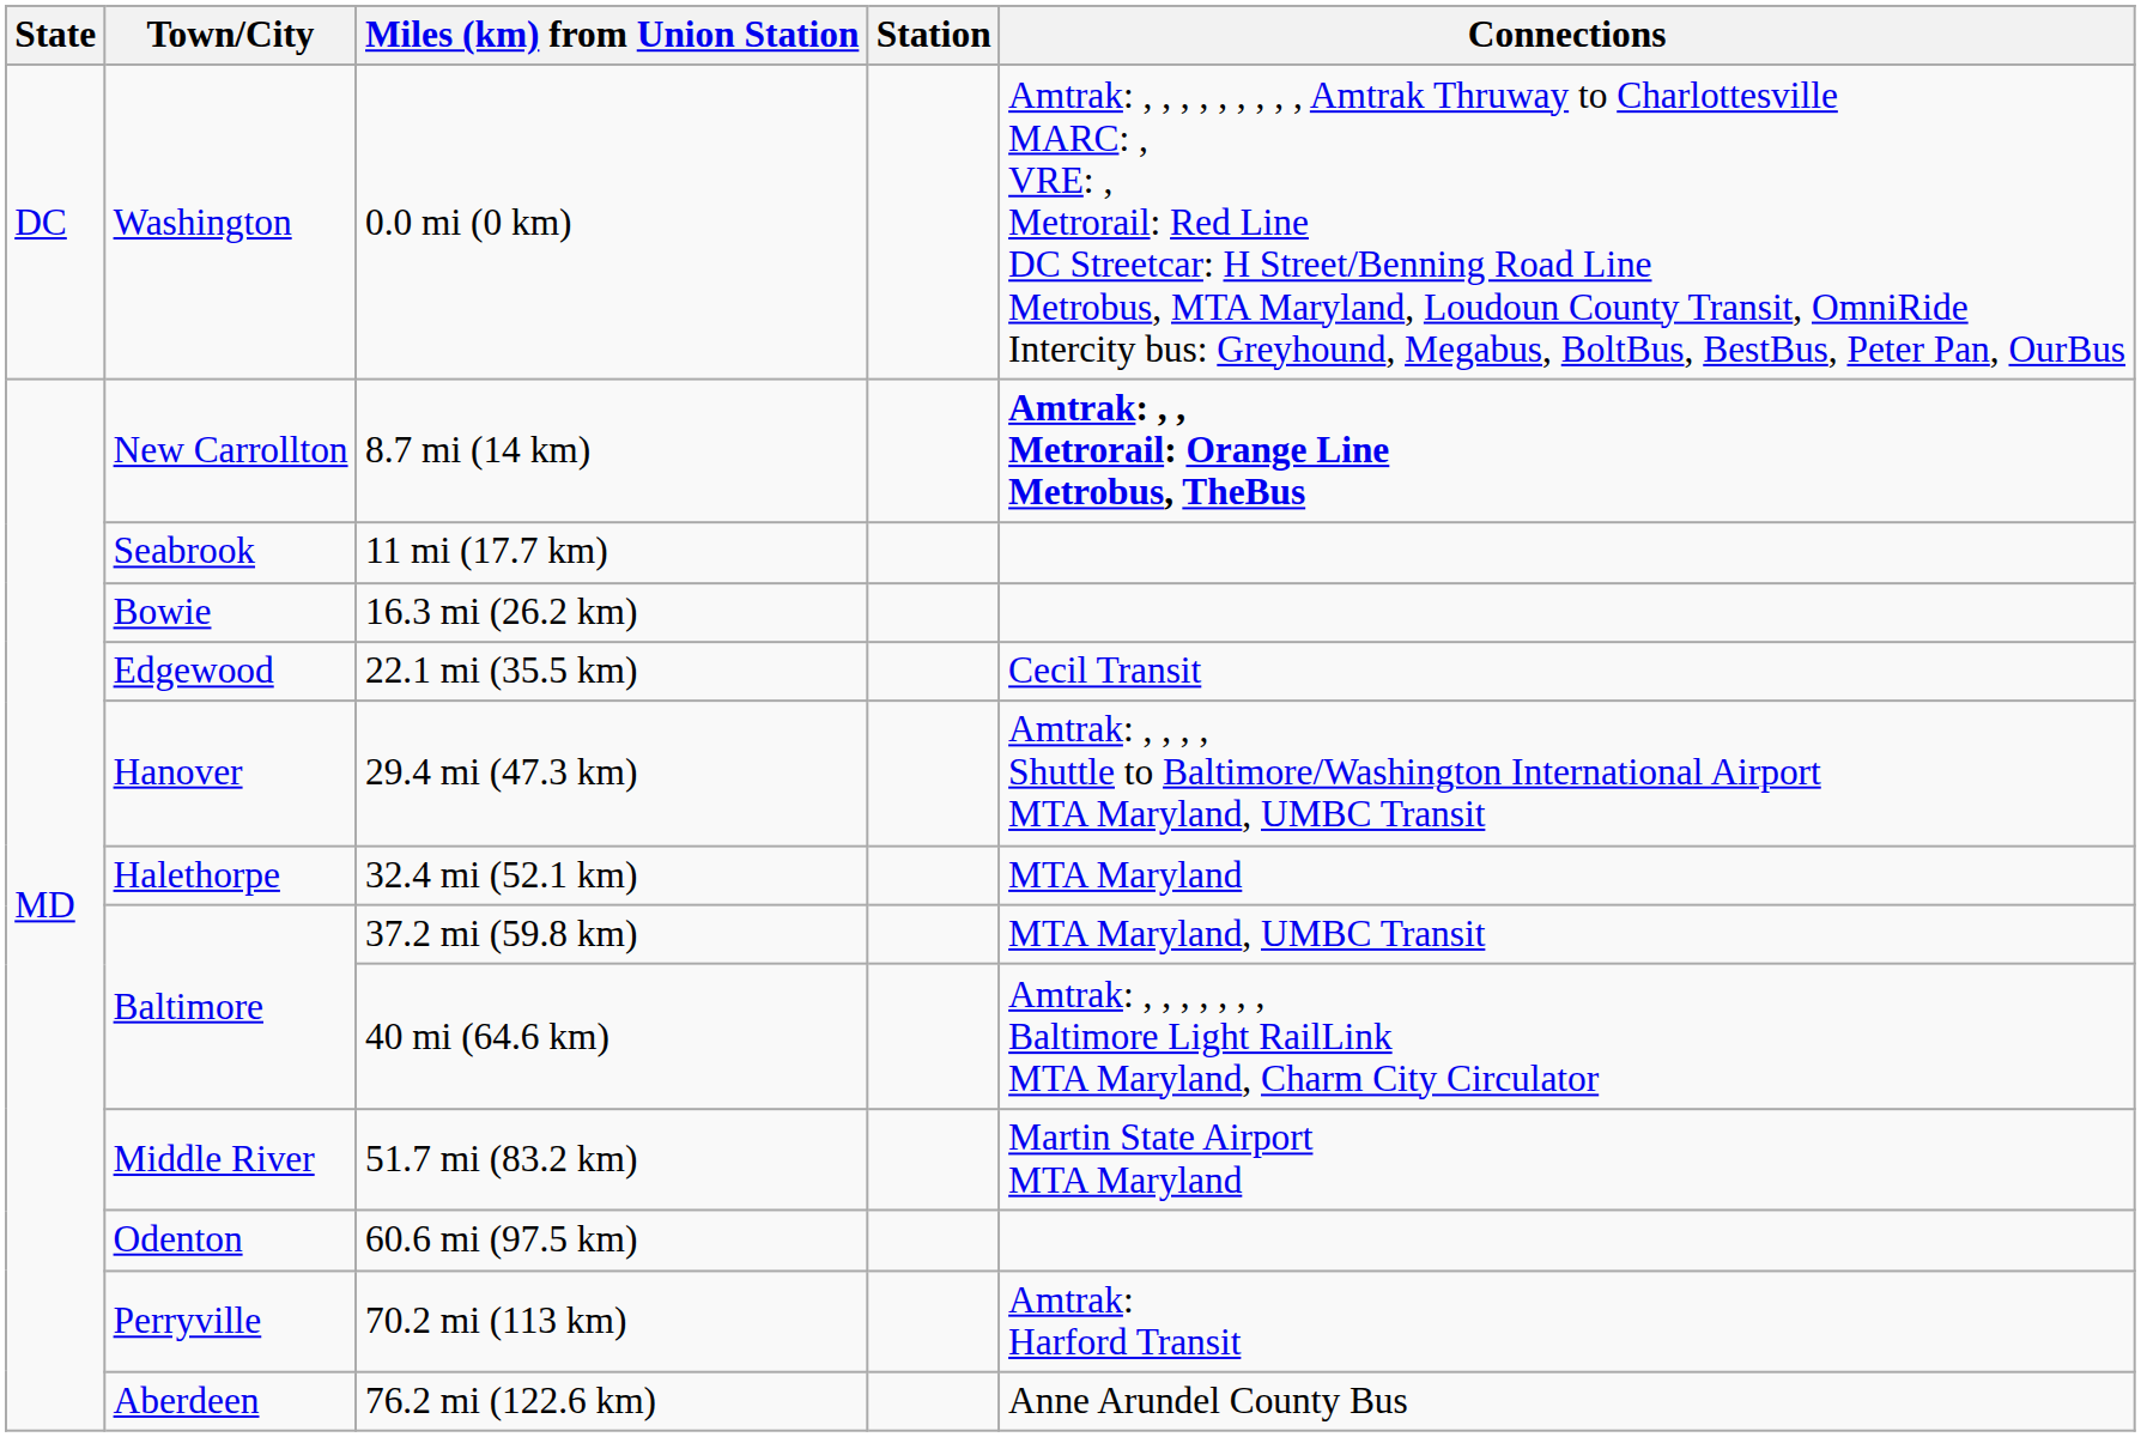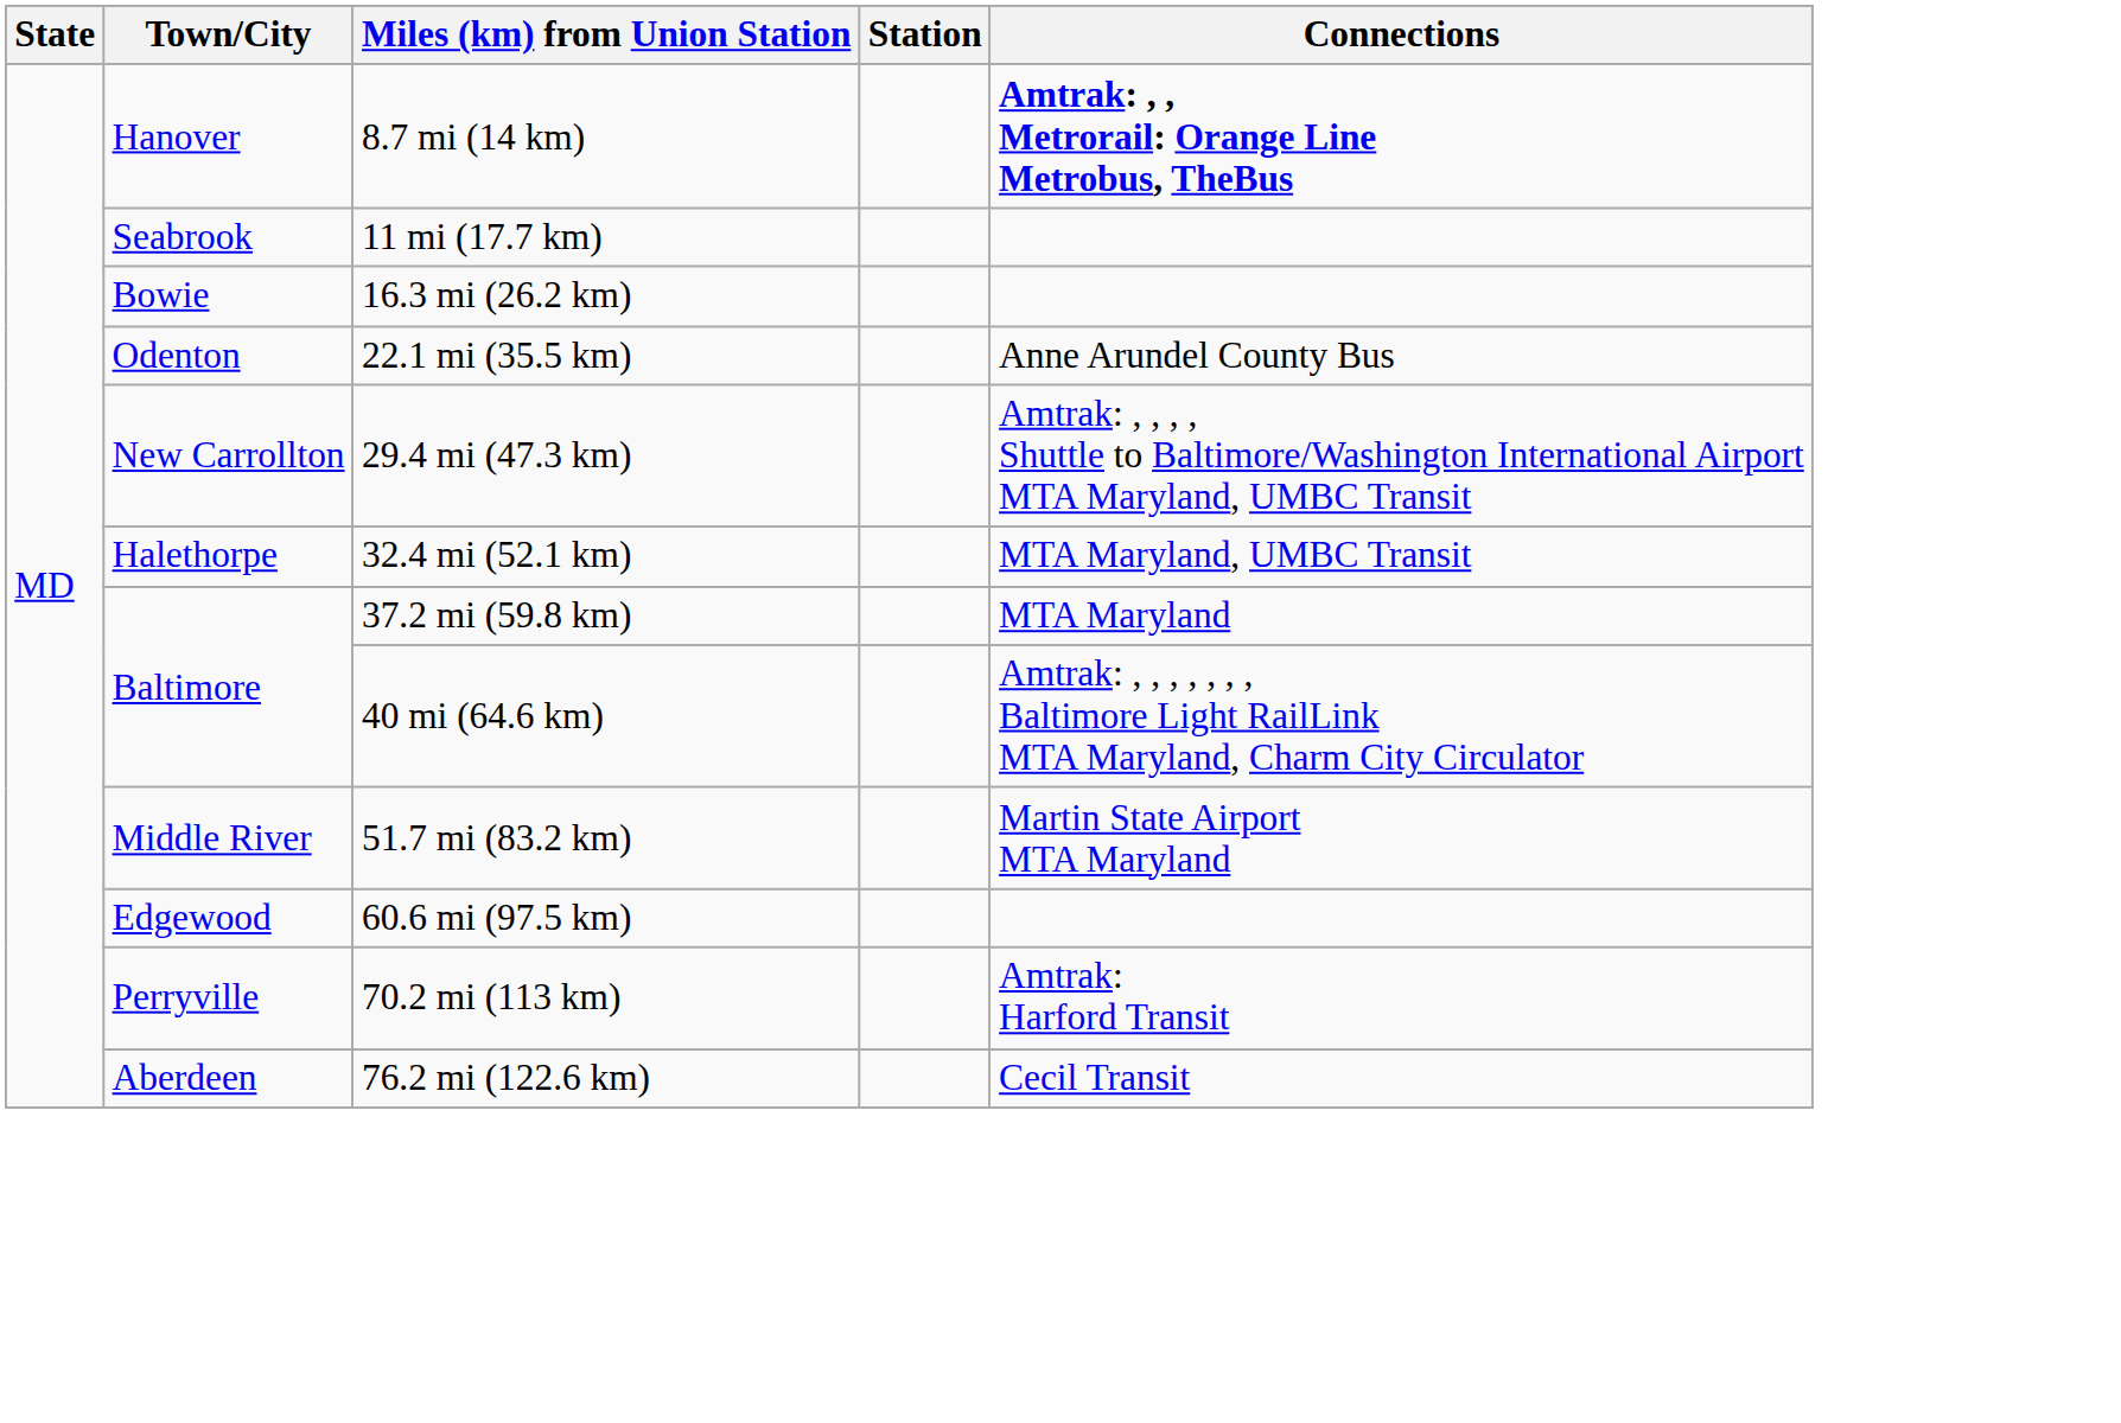 <table class="wikitable sortable">
 <tr>
 <th>State</th>
 <th>Town/City</th>
 <th><a href='#'>Miles (km)</a> from <a href='#'>Union Station</a></th>
 <th>Station</th>
 <th>Connections</th>
 </tr>
 <tr>
-<td><a href='#'>DC</a></td>
-<td><a href='#'>Washington</a></td>
-<td>0.0 mi (0 km)</td>
-<td></td>
-<td> <a href='#'>Amtrak</a>: , , , , , , , , , <a href='#'>Amtrak Thruway</a> to <a href='#'>Charlottesville</a><br> <a href='#'>MARC</a>: , <br> <a href='#'>VRE</a>: , <br> <a href='#'>Metrorail</a>:  <a href='#'>Red Line</a><br> <a href='#'>DC Streetcar</a>: <a href='#'>H Street/Benning Road Line</a><br> <a href='#'>Metrobus</a>, <a href='#'>MTA Maryland</a>, <a href='#'>Loudoun County Transit</a>, <a href='#'>OmniRide</a><br> Intercity bus:  <a href='#'>Greyhound</a>,  <a href='#'>Megabus</a>, <a href='#'>BoltBus</a>, <a href='#'>BestBus</a>, <a href='#'>Peter Pan</a>, <a href='#'>OurBus</a></td>
-</tr>
-<tr>
 <td rowspan=12><a href='#'>MD</a></td>
-<td><a href='#'>New Carrollton</a></td>
+<td><a href='#'>Hanover</a></td>
 <td>8.7 mi (14 km)</td>
 <td></td>
 <td><strong> <a href='#'>Amtrak</a>: , , <br> <a href='#'>Metrorail</a>:  <a href='#'>Orange Line</a><br> <a href='#'>Metrobus</a>, <a href='#'>TheBus</a></strong></td>
 </tr>
 <tr>
 <td><a href='#'>Seabrook</a></td>
 <td>11 mi (17.7 km)</td>
 <td></td>
 <td></td>
 </tr>
 <tr>
 <td><a href='#'>Bowie</a></td>
 <td>16.3 mi (26.2 km)</td>
 <td></td>
 <td></td>
 </tr>
 <tr>
-<td><a href='#'>Edgewood</a></td>
+<td><a href='#'>Odenton</a></td>
 <td>22.1 mi (35.5 km)</td>
 <td></td>
-<td> <a href='#'>Cecil Transit</a></td>
+<td> Anne Arundel County Bus</td>
 </tr>
 <tr>
-<td><a href='#'>Hanover</a></td>
+<td><a href='#'>New Carrollton</a></td>
 <td>29.4 mi (47.3 km)</td>
 <td></td>
 <td> <a href='#'>Amtrak</a>: , , , , <br> <a href='#'>Shuttle</a> to  <a href='#'>Baltimore/Washington International Airport</a><br> <a href='#'>MTA Maryland</a>, <a href='#'>UMBC Transit</a></td>
 </tr>
 <tr>
 <td><a href='#'>Halethorpe</a></td>
 <td>32.4 mi (52.1 km)</td>
 <td></td>
-<td> <a href='#'>MTA Maryland</a></td>
+<td> <a href='#'>MTA Maryland</a>, <a href='#'>UMBC Transit</a></td>
 </tr>
 <tr>
 <td rowspan="2"><a href='#'>Baltimore</a></td>
 <td>37.2 mi (59.8 km)</td>
 <td></td>
-<td> <a href='#'>MTA Maryland</a>, <a href='#'>UMBC Transit</a></td>
+<td> <a href='#'>MTA Maryland</a></td>
 </tr>
 <tr>
 <td>40 mi (64.6 km)</td>
 <td></td>
 <td> <a href='#'>Amtrak</a>: , , , , , , , <br> <a href='#'>Baltimore Light RailLink</a><br> <a href='#'>MTA Maryland</a>, <a href='#'>Charm City Circulator</a></td>
 </tr>
 <tr>
 <td><a href='#'>Middle River</a></td>
 <td>51.7 mi (83.2 km)</td>
 <td></td>
 <td> <a href='#'>Martin State Airport</a><br> <a href='#'>MTA Maryland</a></td>
 </tr>
 <tr>
-<td><a href='#'>Odenton</a></td>
+<td><a href='#'>Edgewood</a></td>
 <td>60.6 mi (97.5 km)</td>
 <td></td>
 <td></td>
 </tr>
 <tr>
 <td><a href='#'>Perryville</a></td>
 <td>70.2 mi (113 km)</td>
 <td></td>
 <td> <a href='#'>Amtrak</a>: <br> <a href='#'>Harford Transit</a></td>
 </tr>
 <tr>
 <td><a href='#'>Aberdeen</a></td>
 <td>76.2 mi (122.6 km)</td>
 <td></td>
-<td> Anne Arundel County Bus</td>
+<td> <a href='#'>Cecil Transit</a></td>
 </tr>
 </table>
